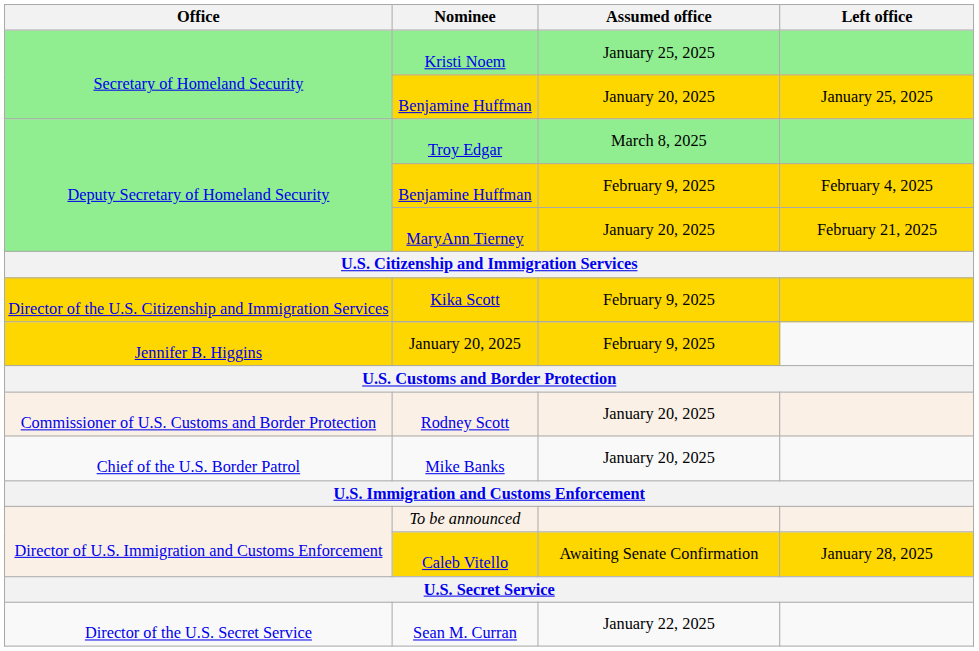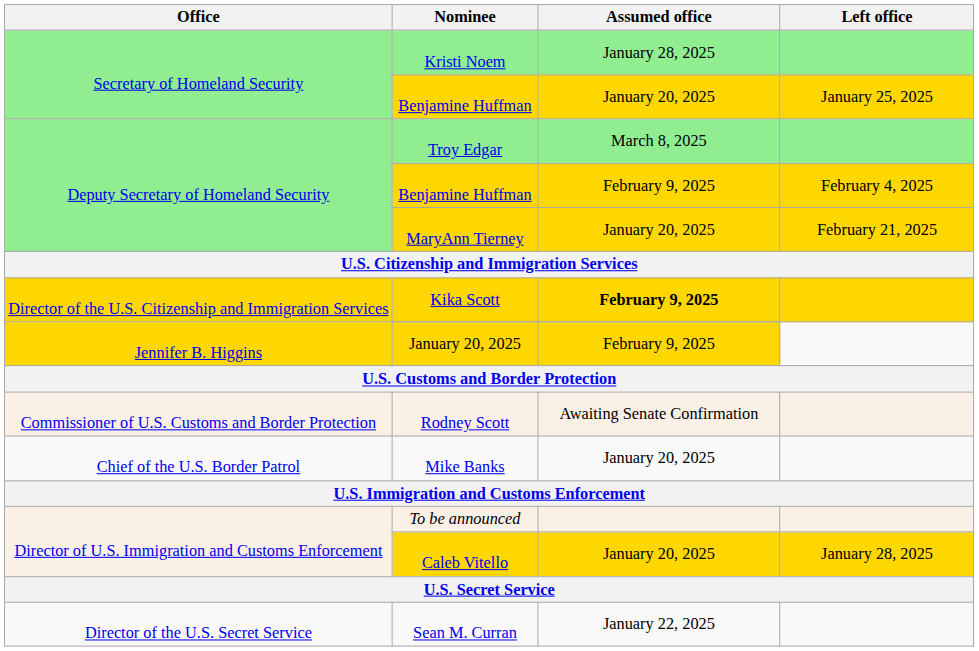 <table class="wikitable sortable" style="text-align:center">
 <tr>
 <th style="width:40%;">Office</th>
 <th style="width:15%;">Nominee</th>
 <th style="width:25%;" data-sort-="" type="date">Assumed office</th>
 <th style="width:20%;" data-sort-="" type="date">Left office</th>
 </tr>
 <tr style="background:lightgreen">
 <td rowspan="2"><br><a href='#'>Secretary of Homeland Security</a></td>
 <td><br><a href='#'>Kristi Noem</a></td>
-<td>January 25, 2025<br></td>
+<td>January 28, 2025</td>
 <td></td>
 </tr>
 <tr style="background:gold">
 <td><br><a href='#'>Benjamine Huffman</a></td>
 <td>January 20, 2025</td>
 <td>January 25, 2025</td>
 </tr>
 <tr style="background:lightgreen">
 <td rowspan="3"><br><a href='#'>Deputy Secretary of Homeland Security</a></td>
 <td><br><a href='#'>Troy Edgar</a></td>
 <td>March 8, 2025<br></td>
 <td></td>
 </tr>
 <tr style="background:gold">
 <td><br><a href='#'>Benjamine Huffman</a></td>
 <td>February 9, 2025</td>
 <td>February 4, 2025</td>
 </tr>
 <tr style="background:gold">
 <td><br><a href='#'>MaryAnn Tierney</a></td>
 <td>January 20, 2025</td>
 <td>February 21, 2025</td>
 </tr>
 <tr>
 <th colspan="4"><a href='#'>U.S. Citizenship and Immigration Services</a></th>
 </tr>
 <tr style="background:gold">
 <td rowspan="2"><br><a href='#'>Director of the U.S. Citizenship and Immigration Services</a></td>
 <td><a href='#'>Kika Scott</a></td>
-<td>February 9, 2025</td>
+<td><strong>February 9, 2025</strong></td>
 <td></td>
 </tr>
 <tr>
 </tr>
 <tr style="background:gold">
 <td><br><a href='#'>Jennifer B. Higgins</a></td>
 <td>January 20, 2025</td>
 <td>February 9, 2025</td>
 </tr>
 <tr>
 <th colspan="4"><a href='#'>U.S. Customs and Border Protection</a></th>
 </tr>
 <tr style="background:linen">
 <td><br><a href='#'>Commissioner of U.S. Customs and Border Protection</a></td>
 <td><br><a href='#'>Rodney Scott</a></td>
-<td>January 20, 2025</td>
+<td rowspan="1">Awaiting Senate Confirmation</td>
 <td></td>
 </tr>
 <tr>
 <td><br><a href='#'>Chief of the U.S. Border Patrol</a></td>
 <td><br><a href='#'>Mike Banks</a></td>
 <td>January 20, 2025</td>
 <td></td>
 </tr>
 <tr>
 <th colspan="4"><a href='#'>U.S. Immigration and Customs Enforcement</a></th>
 </tr>
 <tr style="background:linen">
 <td rowspan="2"><br><a href='#'>Director of U.S. Immigration and Customs Enforcement</a></td>
 <td><em>To be announced</em></td>
 <td></td>
 <td></td>
 </tr>
 <tr style="background:gold">
 <td><br><a href='#'>Caleb Vitello</a></td>
-<td rowspan="1">Awaiting Senate Confirmation</td>
+<td>January 20, 2025</td>
 <td>January 28, 2025</td>
 </tr>
 <tr>
 <th colspan="4"><a href='#'>U.S. Secret Service</a></th>
 </tr>
 <tr>
 <td><br><a href='#'>Director of the U.S. Secret Service</a></td>
 <td><br><a href='#'>Sean M. Curran</a></td>
 <td>January 22, 2025</td>
 <td></td>
 </tr>
 </table>
